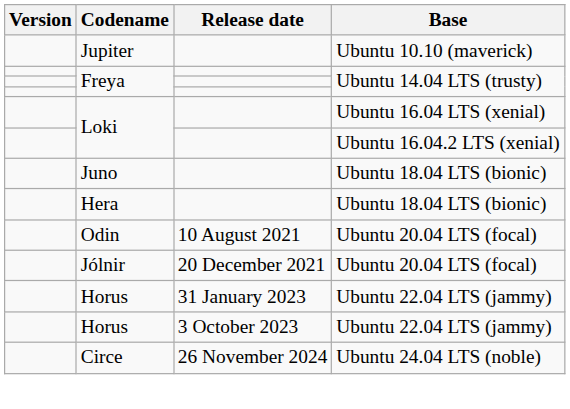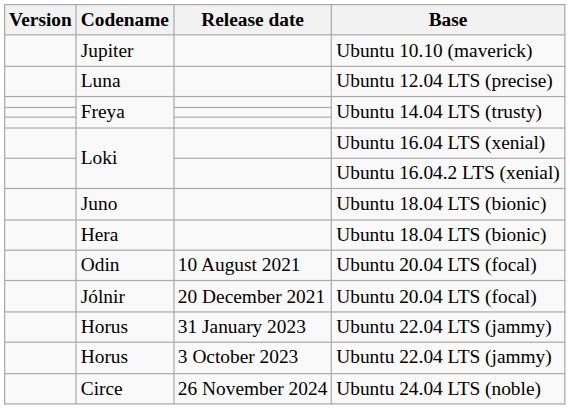 <table class="wikitable">
 <tr>
 <th>Version</th>
 <th>Codename</th>
 <th>Release date</th>
 <th>Base</th>
 </tr>
 <tr>
 <td></td>
 <td>Jupiter</td>
 <td></td>
 <td>Ubuntu 10.10 (maverick)</td>
+</tr>
+<tr>
+<td></td>
+<td>Luna</td>
+<td></td>
+<td>Ubuntu 12.04 LTS (precise)</td>
 </tr>
 <tr>
 <td></td>
 <td rowspan="3">Freya</td>
 <td></td>
 <td rowspan="3">Ubuntu 14.04 LTS (trusty)</td>
 </tr>
 <tr>
 <td></td>
 <td></td>
 </tr>
 <tr>
 <td></td>
 <td></td>
 </tr>
 <tr>
 <td></td>
 <td rowspan="2">Loki</td>
 <td></td>
 <td>Ubuntu 16.04 LTS (xenial)</td>
 </tr>
 <tr>
 <td></td>
 <td></td>
 <td>Ubuntu 16.04.2 LTS (xenial)</td>
 </tr>
 <tr>
 <td></td>
 <td>Juno</td>
 <td></td>
 <td>Ubuntu 18.04 LTS (bionic)</td>
 </tr>
 <tr>
 <td></td>
 <td>Hera</td>
 <td></td>
 <td>Ubuntu 18.04 LTS (bionic)</td>
 </tr>
 <tr>
 <td></td>
 <td>Odin</td>
 <td>10 August 2021</td>
 <td>Ubuntu 20.04 LTS (focal)</td>
 </tr>
 <tr>
 <td></td>
 <td>Jólnir</td>
 <td>20 December 2021</td>
 <td>Ubuntu 20.04 LTS (focal)</td>
 </tr>
 <tr>
 <td></td>
 <td>Horus</td>
 <td>31 January 2023</td>
 <td>Ubuntu 22.04 LTS (jammy)</td>
 </tr>
 <tr>
 <td></td>
 <td>Horus</td>
 <td>3 October 2023</td>
 <td>Ubuntu 22.04 LTS (jammy)</td>
 </tr>
 <tr>
 <td></td>
 <td>Circe</td>
 <td>26 November 2024</td>
 <td>Ubuntu 24.04 LTS (noble)</td>
 </tr>
 </table>
